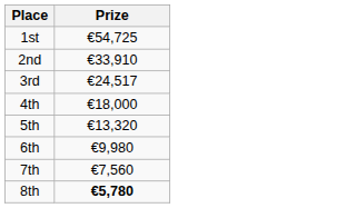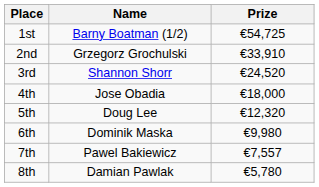 <table class="wikitable">
 <tr>
 <th width="50">Place</th>
+<th width="200">Name</th>
 <th width="125">Prize</th>
 </tr>
 <tr>
 <td align="center">1st</td>
+<td align="center"><a href='#'>Barny Boatman</a> (1/2)</td>
 <td align="center">€54,725</td>
 </tr>
 <tr>
 <td align="center">2nd</td>
+<td align="center">Grzegorz Grochulski</td>
 <td align="center">€33,910</td>
 </tr>
 <tr>
 <td align="center">3rd</td>
-<td align="center">€24,517</td>
+<td align="center"><a href='#'>Shannon Shorr</a></td>
+<td align="center">€24,520</td>
 </tr>
 <tr>
 <td align="center">4th</td>
+<td align="center">Jose Obadia</td>
 <td align="center">€18,000</td>
 </tr>
 <tr>
 <td align="center">5th</td>
-<td align="center">€13,320</td>
+<td align="center">Doug Lee</td>
+<td align="center">€12,320</td>
 </tr>
 <tr>
 <td align="center">6th</td>
+<td align="center">Dominik Maska</td>
 <td align="center">€9,980</td>
 </tr>
 <tr>
 <td align="center">7th</td>
-<td align="center">€7,560</td>
+<td align="center">Pawel Bakiewicz</td>
+<td align="center">€7,557</td>
 </tr>
 <tr>
 <td align="center">8th</td>
-<td align="center"><strong>€5,780</strong></td>
+<td align="center">Damian Pawlak</td>
+<td align="center">€5,780</td>
 </tr>
 </table>
